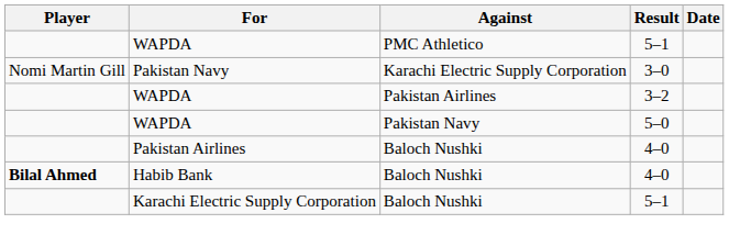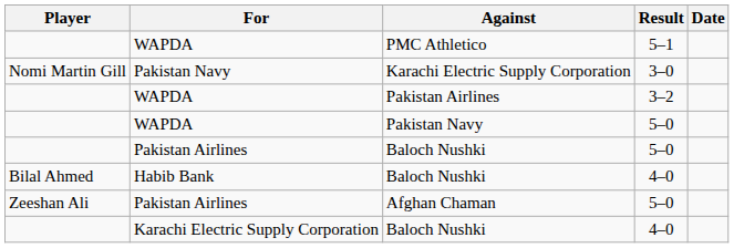 <table class="wikitable sortable">
 <tr>
 <th>Player</th>
 <th>For</th>
 <th>Against</th>
 <th align=center>Result</th>
 <th>Date</th>
 </tr>
 <tr>
 <td></td>
 <td>WAPDA</td>
 <td>PMC Athletico</td>
 <td align="center">5–1</td>
 <td></td>
 </tr>
 <tr>
 <td>Nomi Martin Gill</td>
 <td>Pakistan Navy</td>
 <td>Karachi Electric Supply Corporation</td>
 <td align="center">3–0</td>
 <td></td>
 </tr>
 <tr>
 <td></td>
 <td>WAPDA</td>
 <td>Pakistan Airlines</td>
 <td align="center">3–2</td>
 <td></td>
 </tr>
 <tr>
 <td></td>
 <td>WAPDA</td>
 <td>Pakistan Navy</td>
 <td align="center">5–0</td>
 <td></td>
 </tr>
 <tr>
 <td></td>
 <td>Pakistan Airlines</td>
 <td>Baloch Nushki</td>
-<td align="center">4–0</td>
+<td align="center">5–0</td>
 <td></td>
 </tr>
 <tr>
-<td><strong>Bilal Ahmed</strong></td>
+<td>Bilal Ahmed</td>
 <td>Habib Bank</td>
 <td>Baloch Nushki</td>
 <td align="center">4–0</td>
 <td></td>
 </tr>
 <tr>
+<td>Zeeshan Ali</td>
+<td>Pakistan Airlines</td>
+<td>Afghan Chaman</td>
+<td align="center">5–0</td>
+<td></td>
+</tr>
+<tr>
 <td></td>
 <td>Karachi Electric Supply Corporation</td>
 <td>Baloch Nushki</td>
-<td align="center">5–1</td>
+<td align="center">4–0</td>
 <td></td>
 </tr>
 </table>
